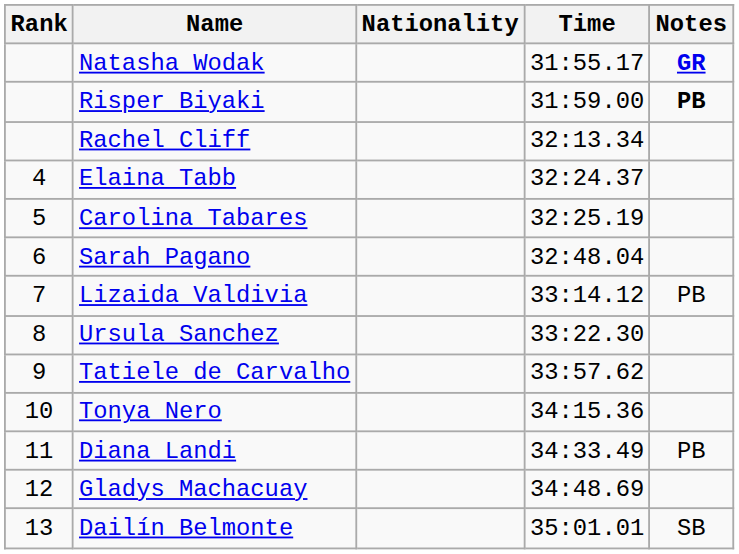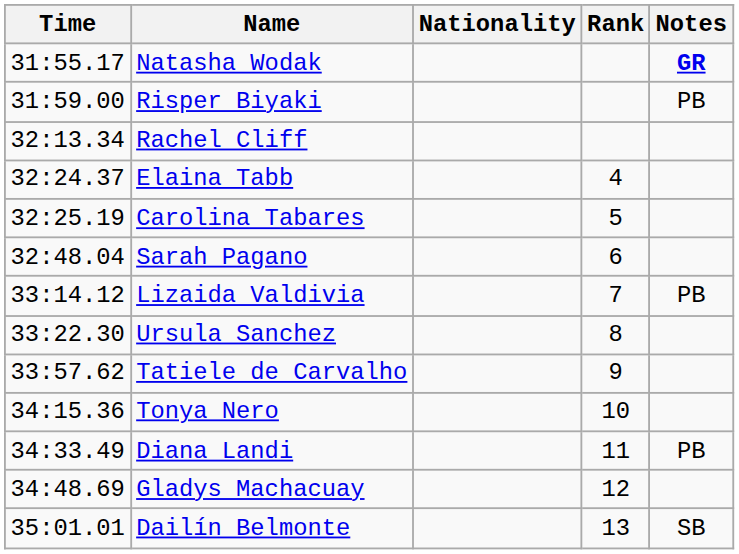 <table class="wikitable sortable" style="text-align:center">
 <tr>
-<th>Rank</th>
+<th>Time</th>
 <th>Name</th>
 <th>Nationality</th>
-<th>Time</th>
+<th>Rank</th>
 <th>Notes</th>
 </tr>
 <tr>
-<td></td>
+<td>31:55.17</td>
 <td align=left><a href='#'>Natasha Wodak</a></td>
 <td align=left></td>
-<td>31:55.17</td>
+<td></td>
 <td><strong><a href='#'>GR</a></strong></td>
 </tr>
 <tr>
-<td></td>
+<td>31:59.00</td>
 <td align=left><a href='#'>Risper Biyaki</a></td>
 <td align=left></td>
-<td>31:59.00</td>
-<td><strong>PB</strong></td>
+<td></td>
+<td>PB</td>
 </tr>
 <tr>
-<td></td>
+<td>32:13.34</td>
 <td align=left><a href='#'>Rachel Cliff</a></td>
 <td align=left></td>
-<td>32:13.34</td>
+<td></td>
 <td></td>
 </tr>
 <tr>
-<td>4</td>
+<td>32:24.37</td>
 <td align=left><a href='#'>Elaina Tabb</a></td>
 <td align=left></td>
-<td>32:24.37</td>
+<td>4</td>
 <td></td>
 </tr>
 <tr>
-<td>5</td>
+<td>32:25.19</td>
 <td align=left><a href='#'>Carolina Tabares</a></td>
 <td align=left></td>
-<td>32:25.19</td>
+<td>5</td>
 <td></td>
 </tr>
 <tr>
-<td>6</td>
+<td>32:48.04</td>
 <td align=left><a href='#'>Sarah Pagano</a></td>
 <td align=left></td>
-<td>32:48.04</td>
+<td>6</td>
 <td></td>
 </tr>
 <tr>
-<td>7</td>
+<td>33:14.12</td>
 <td align=left><a href='#'>Lizaida Valdivia</a></td>
 <td align=left></td>
-<td>33:14.12</td>
+<td>7</td>
 <td>PB</td>
 </tr>
 <tr>
-<td>8</td>
+<td>33:22.30</td>
 <td align=left><a href='#'>Ursula Sanchez</a></td>
 <td align=left></td>
-<td>33:22.30</td>
+<td>8</td>
 <td></td>
 </tr>
 <tr>
-<td>9</td>
+<td>33:57.62</td>
 <td align=left><a href='#'>Tatiele de Carvalho</a></td>
 <td align=left></td>
-<td>33:57.62</td>
+<td>9</td>
 <td></td>
 </tr>
 <tr>
-<td>10</td>
+<td>34:15.36</td>
 <td align=left><a href='#'>Tonya Nero</a></td>
 <td align=left></td>
-<td>34:15.36</td>
+<td>10</td>
 <td></td>
 </tr>
 <tr>
-<td>11</td>
+<td>34:33.49</td>
 <td align=left><a href='#'>Diana Landi</a></td>
 <td align=left></td>
-<td>34:33.49</td>
+<td>11</td>
 <td>PB</td>
 </tr>
 <tr>
-<td>12</td>
+<td>34:48.69</td>
 <td align=left><a href='#'>Gladys Machacuay</a></td>
 <td align=left></td>
-<td>34:48.69</td>
+<td>12</td>
 <td></td>
 </tr>
 <tr>
-<td>13</td>
+<td>35:01.01</td>
 <td align=left><a href='#'>Dailín Belmonte</a></td>
 <td align=left></td>
-<td>35:01.01</td>
+<td>13</td>
 <td>SB</td>
 </tr>
 </table>
